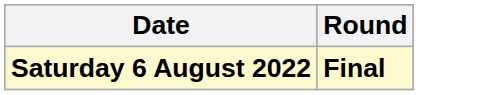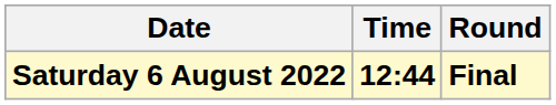 <table class="wikitable">
 <tr>
 <th>Date</th>
+<th>Time</th>
 <th>Round</th>
 </tr>
 <tr>
 <td style=background:lemonchiffon><strong>Saturday 6 August 2022</strong></td>
+<td style=background:lemonchiffon><strong>12:44</strong></td>
 <td style=background:lemonchiffon><strong>Final</strong></td>
 </tr>
 </table>
